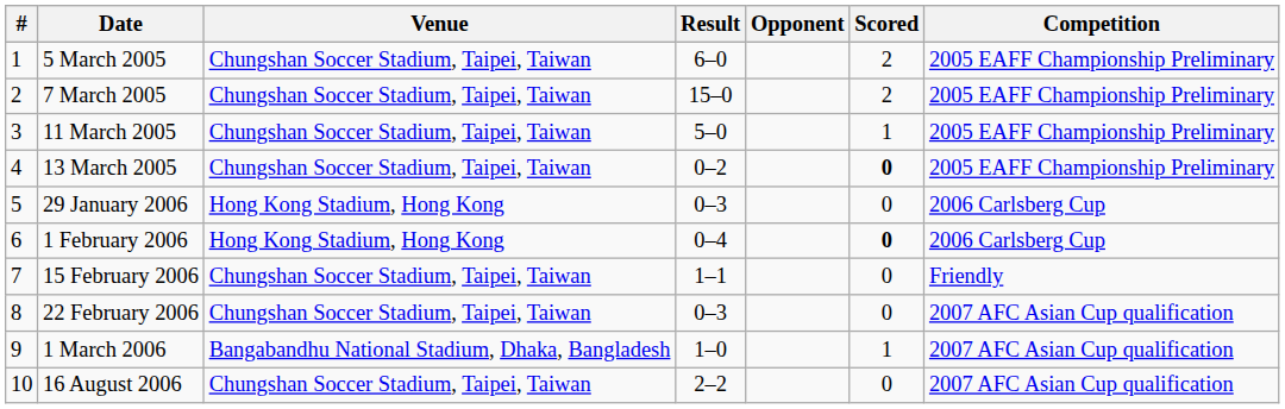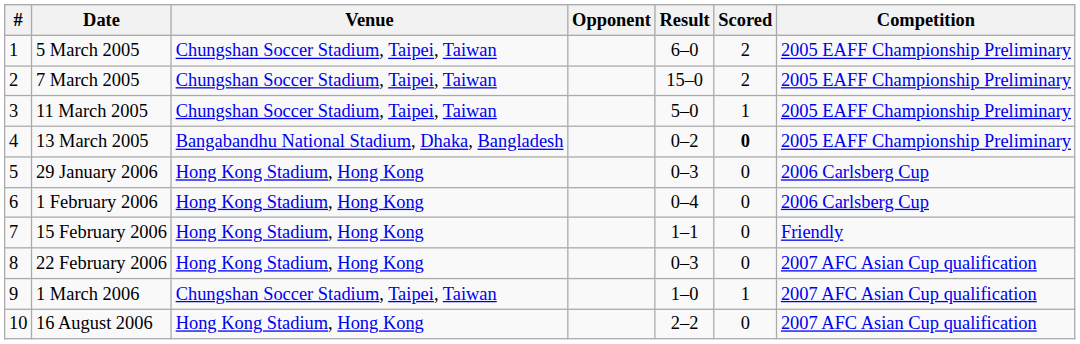 <table class="wikitable" style="font-size:90%; text-align: left;">
 <tr bgcolor="#CCCCCC" align="center">
 <th>#</th>
 <th>Date</th>
 <th>Venue</th>
+<th>Opponent</th>
 <th>Result</th>
-<th>Opponent</th>
 <th>Scored</th>
 <th>Competition</th>
 </tr>
 <tr>
 <td>1</td>
 <td>5 March 2005</td>
 <td><a href='#'>Chungshan Soccer Stadium</a>, <a href='#'>Taipei</a>, <a href='#'>Taiwan</a></td>
+<td></td>
 <td align=center>6–0</td>
-<td></td>
 <td align=center>2</td>
 <td><a href='#'>2005 EAFF Championship Preliminary</a></td>
 </tr>
 <tr>
 <td>2</td>
 <td>7 March 2005</td>
 <td><a href='#'>Chungshan Soccer Stadium</a>, <a href='#'>Taipei</a>, <a href='#'>Taiwan</a></td>
+<td></td>
 <td align=center>15–0</td>
-<td></td>
 <td align=center>2</td>
 <td><a href='#'>2005 EAFF Championship Preliminary</a></td>
 </tr>
 <tr>
 <td>3</td>
 <td>11 March 2005</td>
 <td><a href='#'>Chungshan Soccer Stadium</a>, <a href='#'>Taipei</a>, <a href='#'>Taiwan</a></td>
+<td></td>
 <td align=center>5–0</td>
-<td></td>
 <td align=center>1</td>
 <td><a href='#'>2005 EAFF Championship Preliminary</a></td>
 </tr>
 <tr>
 <td>4</td>
 <td>13 March 2005</td>
-<td><a href='#'>Chungshan Soccer Stadium</a>, <a href='#'>Taipei</a>, <a href='#'>Taiwan</a></td>
+<td><a href='#'>Bangabandhu National Stadium</a>, <a href='#'>Dhaka</a>, <a href='#'>Bangladesh</a></td>
+<td></td>
 <td align=center>0–2</td>
-<td></td>
 <td align=center><strong>0</strong></td>
 <td><a href='#'>2005 EAFF Championship Preliminary</a></td>
 </tr>
 <tr>
 <td>5</td>
 <td>29 January 2006</td>
 <td><a href='#'>Hong Kong Stadium</a>, <a href='#'>Hong Kong</a></td>
+<td></td>
 <td align=center>0–3</td>
-<td></td>
 <td align=center>0</td>
 <td><a href='#'>2006 Carlsberg Cup</a></td>
 </tr>
 <tr>
 <td>6</td>
 <td>1 February 2006</td>
 <td><a href='#'>Hong Kong Stadium</a>, <a href='#'>Hong Kong</a></td>
+<td></td>
 <td align=center>0–4</td>
-<td></td>
-<td align=center><strong>0</strong></td>
+<td align=center>0</td>
 <td><a href='#'>2006 Carlsberg Cup</a></td>
 </tr>
 <tr>
 <td>7</td>
 <td>15 February 2006</td>
-<td><a href='#'>Chungshan Soccer Stadium</a>, <a href='#'>Taipei</a>, <a href='#'>Taiwan</a></td>
+<td><a href='#'>Hong Kong Stadium</a>, <a href='#'>Hong Kong</a></td>
+<td></td>
 <td align=center>1–1</td>
-<td></td>
 <td align=center>0</td>
 <td><a href='#'>Friendly</a></td>
 </tr>
 <tr>
 <td>8</td>
 <td>22 February 2006</td>
-<td><a href='#'>Chungshan Soccer Stadium</a>, <a href='#'>Taipei</a>, <a href='#'>Taiwan</a></td>
+<td><a href='#'>Hong Kong Stadium</a>, <a href='#'>Hong Kong</a></td>
+<td></td>
 <td align=center>0–3</td>
-<td></td>
 <td align=center>0</td>
 <td><a href='#'>2007 AFC Asian Cup qualification</a></td>
 </tr>
 <tr>
 <td>9</td>
 <td>1 March 2006</td>
-<td><a href='#'>Bangabandhu National Stadium</a>, <a href='#'>Dhaka</a>, <a href='#'>Bangladesh</a></td>
+<td><a href='#'>Chungshan Soccer Stadium</a>, <a href='#'>Taipei</a>, <a href='#'>Taiwan</a></td>
+<td></td>
 <td align=center>1–0</td>
-<td></td>
 <td align=center>1</td>
 <td><a href='#'>2007 AFC Asian Cup qualification</a></td>
 </tr>
 <tr>
 <td>10</td>
 <td>16 August 2006</td>
-<td><a href='#'>Chungshan Soccer Stadium</a>, <a href='#'>Taipei</a>, <a href='#'>Taiwan</a></td>
+<td><a href='#'>Hong Kong Stadium</a>, <a href='#'>Hong Kong</a></td>
+<td></td>
 <td align=center>2–2</td>
-<td></td>
 <td align=center>0</td>
 <td><a href='#'>2007 AFC Asian Cup qualification</a></td>
 </tr>
 </table>
